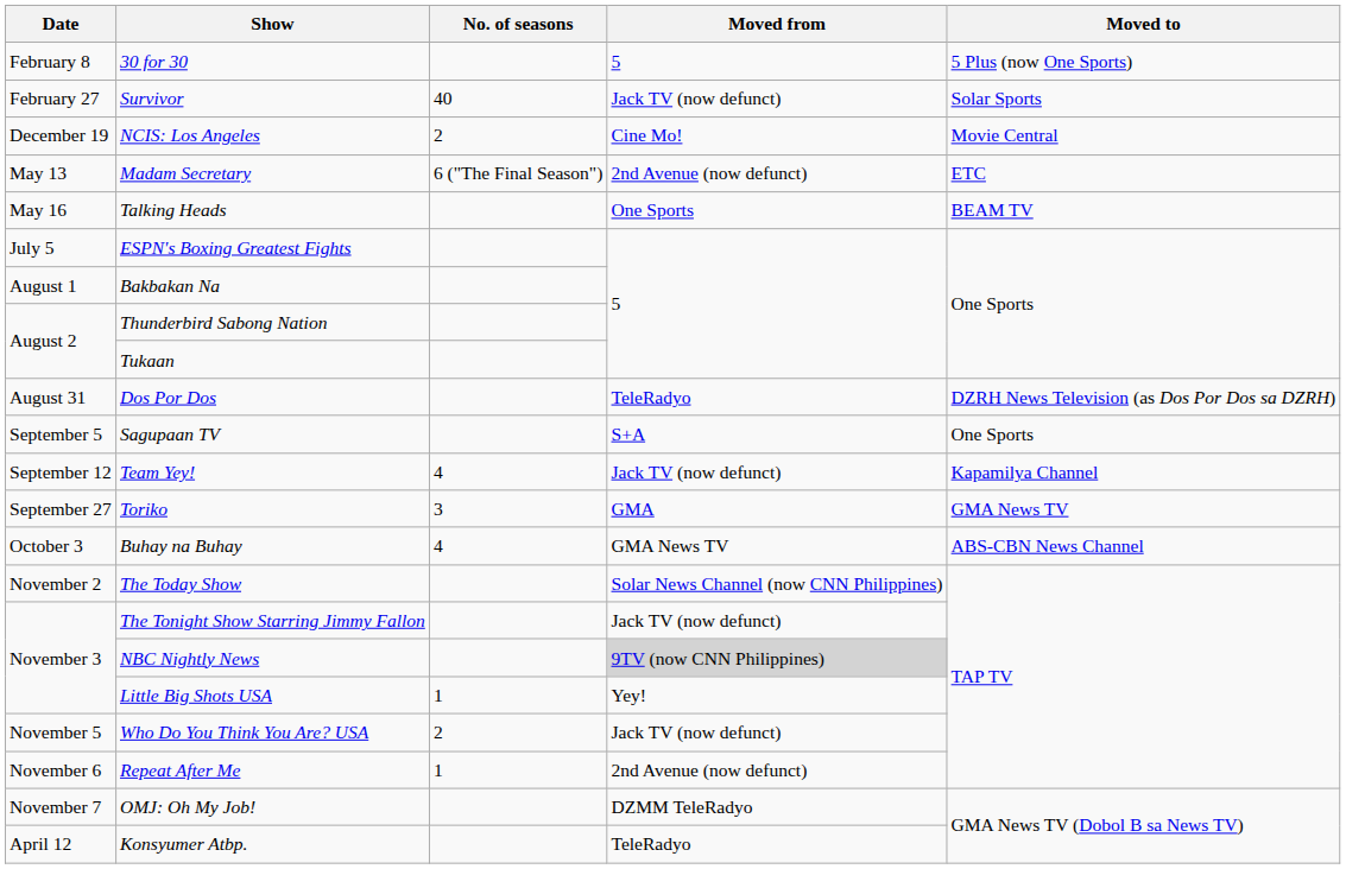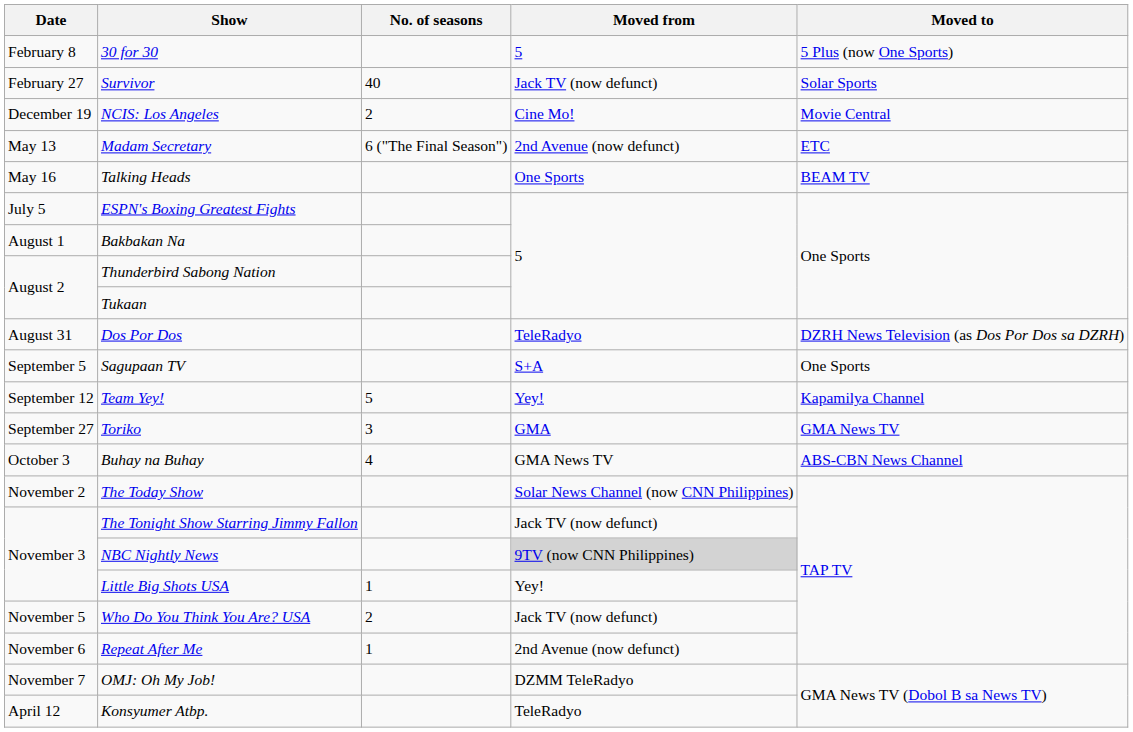 <table class="wikitable" style="text-align:left; line-height:25px; width:auto;">
 <tr>
 <th>Date</th>
 <th>Show</th>
 <th>No. of seasons</th>
 <th>Moved from</th>
 <th>Moved to</th>
 </tr>
 <tr>
 <td>February 8</td>
 <td><em><a href='#'>30 for 30</a></em></td>
 <td></td>
 <td><a href='#'>5</a></td>
 <td><a href='#'>5 Plus</a> (now <a href='#'>One Sports</a>)</td>
 </tr>
 <tr>
 <td>February 27</td>
 <td><em><a href='#'>Survivor</a></em></td>
 <td>40</td>
 <td><a href='#'>Jack TV</a> (now defunct)</td>
 <td><a href='#'>Solar Sports</a></td>
 </tr>
 <tr>
 <td>December 19</td>
 <td><em><a href='#'>NCIS: Los Angeles</a></em></td>
 <td>2</td>
 <td><a href='#'>Cine Mo!</a></td>
 <td><a href='#'>Movie Central</a></td>
 </tr>
 <tr>
 <td>May 13</td>
 <td><em><a href='#'>Madam Secretary</a></em></td>
 <td>6 ("The Final Season")</td>
 <td><a href='#'>2nd Avenue</a> (now defunct)</td>
 <td><a href='#'>ETC</a></td>
 </tr>
 <tr>
 <td>May 16</td>
 <td><em>Talking Heads</em></td>
 <td></td>
 <td><a href='#'>One Sports</a></td>
 <td><a href='#'>BEAM TV</a></td>
 </tr>
 <tr>
 <td>July 5</td>
 <td><em><a href='#'>ESPN's Boxing Greatest Fights</a></em></td>
 <td></td>
 <td rowspan="4">5</td>
 <td rowspan="4">One Sports</td>
 </tr>
 <tr>
 <td>August 1</td>
 <td><em>Bakbakan Na</em></td>
 <td></td>
 </tr>
 <tr>
 <td rowspan="2">August 2</td>
 <td><em>Thunderbird Sabong Nation</em></td>
 <td></td>
 </tr>
 <tr>
 <td><em>Tukaan</em></td>
 <td></td>
 </tr>
 <tr>
 <td>August 31</td>
 <td><em><a href='#'>Dos Por Dos</a></em></td>
 <td></td>
 <td><a href='#'>TeleRadyo</a></td>
 <td><a href='#'>DZRH News Television</a> (as <em>Dos Por Dos sa DZRH</em>)</td>
 </tr>
 <tr>
 <td>September 5</td>
 <td><em>Sagupaan TV</em></td>
 <td></td>
 <td><a href='#'>S+A</a></td>
 <td>One Sports</td>
 </tr>
 <tr>
 <td>September 12</td>
 <td><em><a href='#'>Team Yey!</a></em></td>
-<td>4</td>
-<td><a href='#'>Jack TV</a> (now defunct)</td>
+<td>5</td>
+<td><a href='#'>Yey!</a></td>
 <td><a href='#'>Kapamilya Channel</a></td>
 </tr>
 <tr>
 <td>September 27</td>
 <td><em><a href='#'>Toriko</a></em></td>
 <td>3</td>
 <td><a href='#'>GMA</a></td>
 <td><a href='#'>GMA News TV</a></td>
 </tr>
 <tr>
 <td>October 3</td>
 <td><em>Buhay na Buhay</em></td>
 <td>4</td>
 <td>GMA News TV</td>
 <td><a href='#'>ABS-CBN News Channel</a></td>
 </tr>
 <tr>
 <td>November 2</td>
 <td><em><a href='#'>The Today Show</a></em></td>
 <td></td>
 <td><a href='#'>Solar News Channel</a> (now <a href='#'>CNN Philippines</a>)</td>
 <td rowspan="6"><a href='#'>TAP TV</a></td>
 </tr>
 <tr>
 <td rowspan="3">November 3</td>
 <td><em><a href='#'>The Tonight Show Starring Jimmy Fallon</a></em></td>
 <td></td>
 <td>Jack TV (now defunct)</td>
 </tr>
 <tr>
 <td><em><a href='#'>NBC Nightly News</a></em></td>
 <td></td>
 <td style="background: lightgrey;"><a href='#'>9TV</a> (now CNN Philippines)</td>
 </tr>
 <tr>
 <td><em><a href='#'>Little Big Shots USA</a></em></td>
 <td>1</td>
 <td>Yey!</td>
 </tr>
 <tr>
 <td>November 5</td>
 <td><em><a href='#'>Who Do You Think You Are? USA</a></em></td>
 <td>2</td>
 <td>Jack TV (now defunct)</td>
 </tr>
 <tr>
 <td>November 6</td>
 <td><em><a href='#'>Repeat After Me</a></em></td>
 <td>1</td>
 <td>2nd Avenue (now defunct)</td>
 </tr>
 <tr>
 <td>November 7</td>
 <td><em>OMJ: Oh My Job!</em></td>
 <td></td>
 <td>DZMM TeleRadyo</td>
 <td rowspan="2">GMA News TV (<a href='#'>Dobol B sa News TV</a>)</td>
 </tr>
 <tr>
 <td>April 12</td>
 <td><em>Konsyumer Atbp.</em></td>
 <td></td>
 <td>TeleRadyo</td>
 </tr>
 </table>
